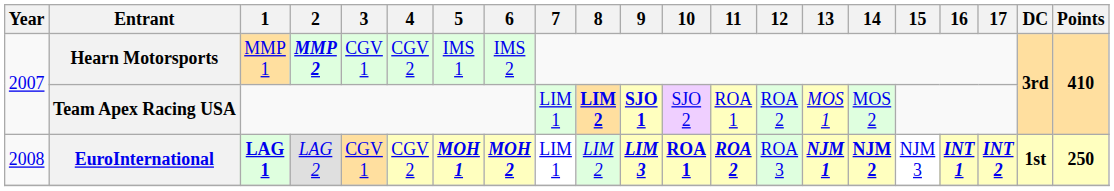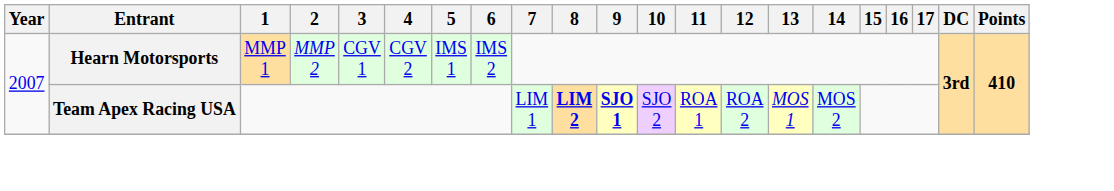 <table class="wikitable" style="text-align:center; font-size:85%">
 <tr>
 <th>Year</th>
 <th>Entrant</th>
 <th>1</th>
 <th>2</th>
 <th>3</th>
 <th>4</th>
 <th>5</th>
 <th>6</th>
 <th>7</th>
 <th>8</th>
 <th>9</th>
 <th>10</th>
 <th>11</th>
 <th>12</th>
 <th>13</th>
 <th>14</th>
 <th>15</th>
 <th>16</th>
 <th>17</th>
 <th>DC</th>
 <th>Points</th>
 </tr>
 <tr>
 <td rowspan=2><a href='#'>2007</a></td>
 <th nowrap>Hearn Motorsports</th>
 <td style="background:#ffdf9f"><a href='#'>MMP<br>1</a><br></td>
-<td style="background:#dfffdf"><strong><em><a href='#'>MMP<br>2</a></em><br></strong></td>
+<td style="background:#dfffdf"><em><a href='#'>MMP<br>2</a></em><br></td>
 <td style="background:#dfffdf"><a href='#'>CGV<br>1</a><br></td>
 <td style="background:#dfffdf"><a href='#'>CGV<br>2</a><br></td>
 <td style="background:#dfffdf"><a href='#'>IMS<br>1</a><br></td>
 <td style="background:#dfffdf"><a href='#'>IMS<br>2</a><br></td>
 <td colspan=11></td>
 <th rowspan=2 style="background:#ffdf9f">3rd</th>
 <th rowspan=2 style="background:#ffdf9f">410</th>
 </tr>
 <tr>
 <th nowrap>Team Apex Racing USA</th>
 <td colspan=6></td>
 <td style="background:#dfffdf"><a href='#'>LIM<br>1</a><br></td>
 <td style="background:#ffdf9f"><strong><a href='#'>LIM<br>2</a><br></strong></td>
 <td style="background:#ffffbf"><strong><a href='#'>SJO<br>1</a></strong><br></td>
 <td style="background:#efcfff"><a href='#'>SJO<br>2</a><br></td>
 <td style="background:#ffffbf"><a href='#'>ROA<br>1</a><br></td>
 <td style="background:#dfffdf"><a href='#'>ROA<br>2</a><br></td>
 <td style="background:#ffffbf"><em><a href='#'>MOS<br>1</a></em><br></td>
 <td style="background:#dfffdf"><a href='#'>MOS<br>2</a><br></td>
 <td colspan=3></td>
 </tr>
 <tr>
-<td><a href='#'>2008</a></td>
-<th nowrap><a href='#'>EuroInternational</a></th>
-<td style="background:#DFFFDF"><strong><a href='#'>LAG<br>1</a></strong><br></td>
-<td style="background:#DFDFDF"><em><a href='#'>LAG<br>2</a></em><br></td>
-<td style="background:#FFDF9F"><a href='#'>CGV<br>1</a><br></td>
-<td style="background:#FFFFBF"><a href='#'>CGV<br>2</a><br></td>
-<td style="background:#FFFFBF"><strong><em><a href='#'>MOH<br>1</a></em></strong><br></td>
-<td style="background:#FFFFBF"><strong><em><a href='#'>MOH<br>2</a></em></strong><br></td>
-<td style="background:#FFFFFF"><a href='#'>LIM<br>1</a><br></td>
-<td style="background:#DFFFDF"><em><a href='#'>LIM<br>2</a></em><br></td>
-<td style="background:#FFFFBF"><strong><em><a href='#'>LIM<br>3</a></em></strong><br></td>
-<td style="background:#FFFFBF"><strong><a href='#'>ROA<br>1</a></strong><br></td>
-<td style="background:#FFFFBF"><strong><em><a href='#'>ROA<br>2</a></em></strong><br></td>
-<td style="background:#DFFFDF"><a href='#'>ROA<br>3</a><br></td>
-<td style="background:#FFFFBF"><strong><em><a href='#'>NJM<br>1</a></em></strong><br></td>
-<td style="background:#FFFFBF"><strong><a href='#'>NJM<br>2</a></strong><br></td>
-<td style="background:#FFFFFF"><a href='#'>NJM<br>3</a><br></td>
-<td style="background:#FFFFBF"><strong><em><a href='#'>INT<br>1</a></em></strong><br></td>
-<td style="background:#FFFFBF"><strong><em><a href='#'>INT<br>2</a></em></strong><br></td>
-<th style="background:#FFFFBF">1st</th>
-<th style="background:#FFFFBF">250</th>
-</tr>
-<tr>
 </tr>
 </table>
